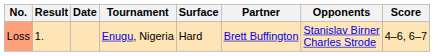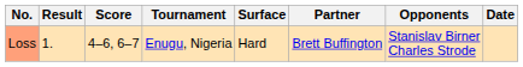 <table class="sortable wikitable">
 <tr>
 <th>No.</th>
 <th>Result</th>
-<th>Date</th>
+<th class="unsortable">Score</th>
 <th>Tournament</th>
 <th>Surface</th>
 <th>Partner</th>
 <th>Opponents</th>
-<th class="unsortable">Score</th>
+<th>Date</th>
 </tr>
 <tr style="background:moccasin;">
 <td bgcolor=FFA07A>Loss</td>
 <td>1.</td>
-<td></td>
+<td>4–6, 6–7</td>
 <td><a href='#'>Enugu</a>, Nigeria</td>
 <td>Hard</td>
 <td> <a href='#'>Brett Buffington</a></td>
 <td> <a href='#'>Stanislav Birner</a><br> <a href='#'>Charles Strode</a></td>
-<td>4–6, 6–7</td>
+<td></td>
 </tr>
 </table>
